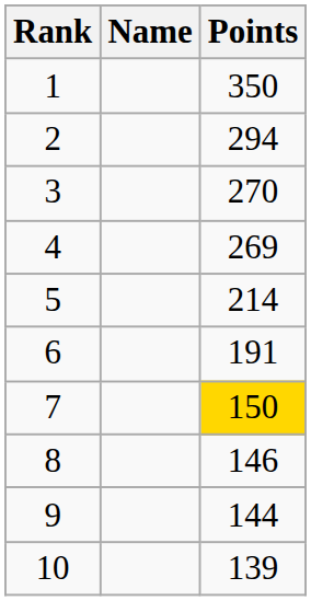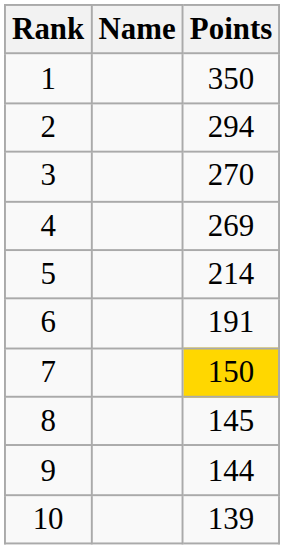 <table class="wikitable">
 <tr>
 <th>Rank</th>
 <th>Name</th>
 <th>Points</th>
 </tr>
 <tr>
 <td align=center>1</td>
 <td></td>
 <td align=center>350</td>
 </tr>
 <tr>
 <td align=center>2</td>
 <td></td>
 <td align=center>294</td>
 </tr>
 <tr>
 <td align=center>3</td>
 <td></td>
 <td align=center>270</td>
 </tr>
 <tr>
 <td align=center>4</td>
 <td></td>
 <td align=center>269</td>
 </tr>
 <tr>
 <td align=center>5</td>
 <td></td>
 <td align=center>214</td>
 </tr>
 <tr>
 <td align=center>6</td>
 <td></td>
 <td align=center>191</td>
 </tr>
 <tr>
 <td align=center>7</td>
 <td></td>
 <td align=center style="background: gold;">150</td>
 </tr>
 <tr>
 <td align=center>8</td>
 <td></td>
-<td align=center>146</td>
+<td align=center>145</td>
 </tr>
 <tr>
 <td align=center>9</td>
 <td></td>
 <td align=center>144</td>
 </tr>
 <tr>
 <td align=center>10</td>
 <td></td>
 <td align=center>139</td>
 </tr>
 </table>
